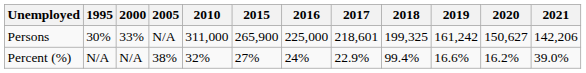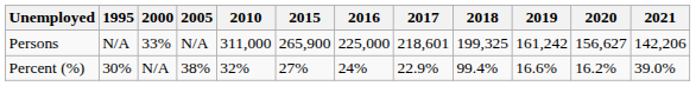 <table class="wikitable">
 <tr>
 <th>Unemployed</th>
 <th>1995</th>
 <th>2000</th>
 <th>2005</th>
 <th>2010</th>
 <th>2015</th>
 <th>2016</th>
 <th>2017</th>
 <th>2018</th>
 <th>2019</th>
 <th>2020</th>
 <th>2021</th>
 </tr>
 <tr>
 <td>Persons</td>
-<td>30%</td>
+<td>N/A</td>
 <td>33%</td>
 <td>N/A</td>
 <td>311,000</td>
 <td>265,900</td>
 <td>225,000</td>
 <td>218,601</td>
 <td>199,325</td>
 <td>161,242</td>
-<td>150,627</td>
+<td>156,627</td>
 <td>142,206</td>
 </tr>
 <tr>
 <td>Percent (%)</td>
-<td>N/A</td>
+<td>30%</td>
 <td>N/A</td>
 <td>38%</td>
 <td>32%</td>
 <td>27%</td>
 <td>24%</td>
 <td>22.9%</td>
 <td>99.4%</td>
 <td>16.6%</td>
 <td>16.2%</td>
 <td>39.0%</td>
 </tr>
 </table>
